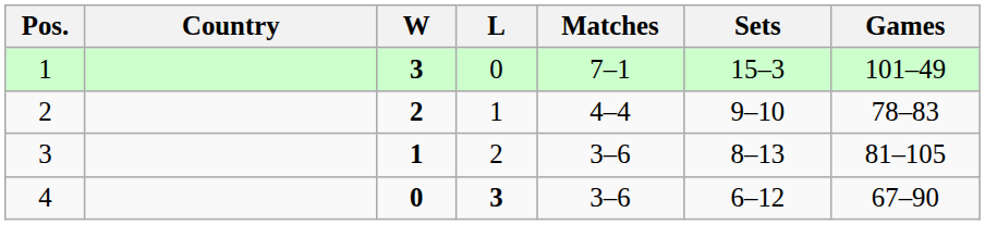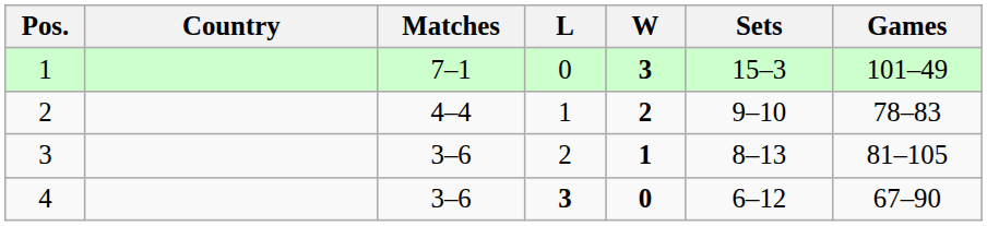 <table class="wikitable" style="text-align:center;">
 <tr>
 <th width=40>Pos.</th>
 <th width=165>Country</th>
+<th width=80>Matches</th>
+<th width=40>L</th>
 <th width=40>W</th>
-<th width=40>L</th>
-<th width=80>Matches</th>
 <th width=80>Sets</th>
 <th width=80>Games</th>
 </tr>
 <tr style="background:#cfc;">
 <td>1</td>
 <td style="text-align:left;"></td>
+<td>7–1</td>
+<td>0</td>
 <td><strong>3</strong></td>
-<td>0</td>
-<td>7–1</td>
 <td>15–3</td>
 <td>101–49</td>
 </tr>
 <tr>
 <td>2</td>
 <td style="text-align:left;"></td>
+<td>4–4</td>
+<td>1</td>
 <td><strong>2</strong></td>
-<td>1</td>
-<td>4–4</td>
 <td>9–10</td>
 <td>78–83</td>
 </tr>
 <tr>
 <td>3</td>
 <td style="text-align:left;"></td>
+<td>3–6</td>
+<td>2</td>
 <td><strong>1</strong></td>
-<td>2</td>
-<td>3–6</td>
 <td>8–13</td>
 <td>81–105</td>
 </tr>
 <tr>
 <td>4</td>
 <td style="text-align:left;"></td>
+<td>3–6</td>
+<td><strong>3</strong></td>
 <td><strong>0</strong></td>
-<td><strong>3</strong></td>
-<td>3–6</td>
 <td>6–12</td>
 <td>67–90</td>
 </tr>
 </table>
